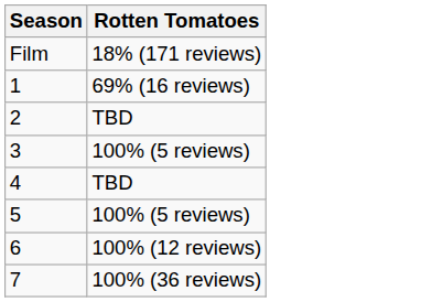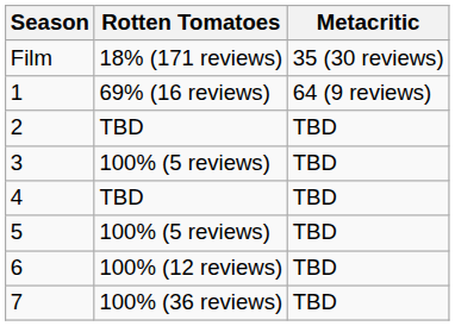 <table class="wikitable">
 <tr>
 <th>Season</th>
 <th>Rotten Tomatoes</th>
+<th>Metacritic</th>
 </tr>
 <tr>
 <td>Film</td>
 <td>18% (171 reviews)</td>
+<td>35 (30 reviews)</td>
 </tr>
 <tr>
 <td>1</td>
 <td>69% (16 reviews)</td>
+<td>64 (9 reviews)</td>
 </tr>
 <tr>
 <td>2</td>
+<td>TBD</td>
 <td>TBD</td>
 </tr>
 <tr>
 <td>3</td>
 <td>100% (5 reviews)</td>
+<td>TBD</td>
 </tr>
 <tr>
 <td>4</td>
+<td>TBD</td>
 <td>TBD</td>
 </tr>
 <tr>
 <td>5</td>
 <td>100% (5 reviews)</td>
+<td>TBD</td>
 </tr>
 <tr>
 <td>6</td>
 <td>100% (12 reviews)</td>
+<td>TBD</td>
 </tr>
 <tr>
 <td>7</td>
 <td>100% (36 reviews)</td>
+<td>TBD</td>
 </tr>
 </table>
